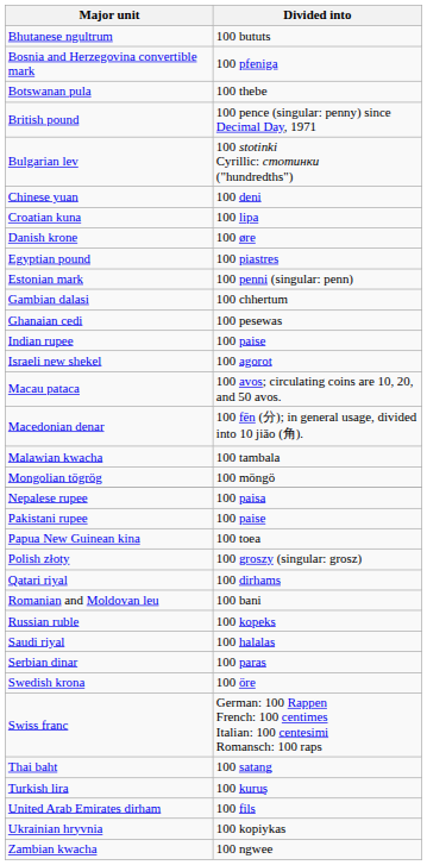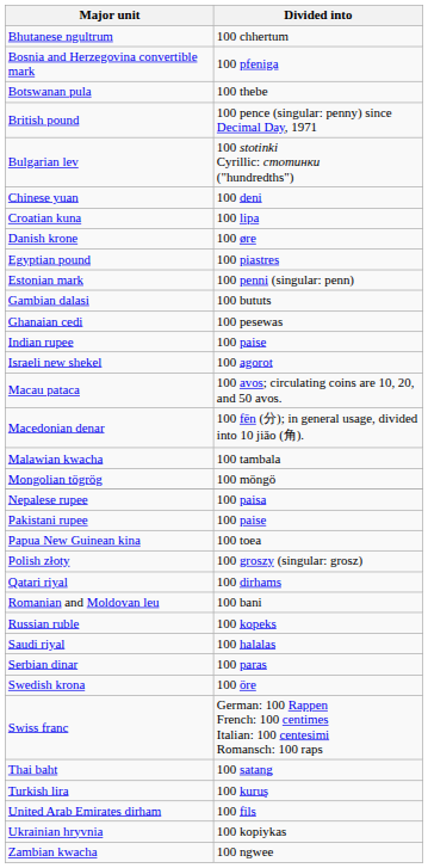 <table class="wikitable">
 <tr>
 <th width=250pt>Major unit</th>
 <th width=250pt>Divided into</th>
 </tr>
 <tr>
 <td><a href='#'>Bhutanese ngultrum</a></td>
-<td>100 bututs</td>
+<td>100 chhertum</td>
 </tr>
 <tr>
 <td><a href='#'>Bosnia and Herzegovina convertible mark</a></td>
 <td>100 <a href='#'>pfeniga</a></td>
 </tr>
 <tr>
 <td><a href='#'>Botswanan pula</a></td>
 <td>100 thebe</td>
 </tr>
 <tr>
 <td><a href='#'>British pound</a></td>
 <td>100 pence (singular: penny) since <a href='#'>Decimal Day</a>, 1971</td>
 </tr>
 <tr>
 <td><a href='#'>Bulgarian lev</a></td>
 <td>100 <em>stotinki</em><br>Cyrillic: <em>стотинки</em><br>("hundredths")</td>
 </tr>
 <tr>
 <td><a href='#'>Chinese yuan</a></td>
 <td>100 <a href='#'>deni</a></td>
 </tr>
 <tr>
 <td><a href='#'>Croatian kuna</a></td>
 <td>100 <a href='#'>lipa</a></td>
 </tr>
 <tr>
 <td><a href='#'>Danish krone</a></td>
 <td>100 <a href='#'>øre</a></td>
 </tr>
 <tr>
 <td><a href='#'>Egyptian pound</a></td>
 <td>100 <a href='#'>piastres</a></td>
 </tr>
 <tr>
 <td><a href='#'>Estonian mark</a></td>
 <td>100 <a href='#'>penni</a> (singular: penn)</td>
 </tr>
 <tr>
 <td><a href='#'>Gambian dalasi</a></td>
-<td>100 chhertum</td>
+<td>100 bututs</td>
 </tr>
 <tr>
 <td><a href='#'>Ghanaian cedi</a></td>
 <td>100 pesewas</td>
 </tr>
 <tr>
 <td><a href='#'>Indian rupee</a></td>
 <td>100 <a href='#'>paise</a></td>
 </tr>
 <tr>
 <td><a href='#'>Israeli new shekel</a></td>
 <td>100 <a href='#'>agorot</a></td>
 </tr>
 <tr>
 <td><a href='#'>Macau pataca</a></td>
 <td>100 <a href='#'>avos</a>; circulating coins are 10, 20, and 50 avos.</td>
 </tr>
 <tr>
 <td><a href='#'>Macedonian denar</a></td>
 <td>100 <a href='#'>fēn</a> (分); in general usage, divided into 10 jiǎo (角).</td>
 </tr>
 <tr>
 <td><a href='#'>Malawian kwacha</a></td>
 <td>100 tambala</td>
 </tr>
 <tr>
 <td><a href='#'>Mongolian tögrög</a></td>
 <td>100 möngö</td>
 </tr>
 <tr>
 </tr>
 <tr>
 <td><a href='#'>Nepalese rupee</a></td>
 <td>100 <a href='#'>paisa</a></td>
 </tr>
 <tr>
 <td><a href='#'>Pakistani rupee</a></td>
 <td>100 <a href='#'>paise</a></td>
 </tr>
 <tr>
 <td><a href='#'>Papua New Guinean kina</a></td>
 <td>100 toea</td>
 </tr>
 <tr>
 <td><a href='#'>Polish złoty</a></td>
 <td>100 <a href='#'>groszy</a> (singular: grosz)</td>
 </tr>
 <tr>
 <td><a href='#'>Qatari riyal</a></td>
 <td>100 <a href='#'>dirhams</a></td>
 </tr>
 <tr>
 <td><a href='#'>Romanian</a> and <a href='#'>Moldovan leu</a></td>
 <td>100 bani</td>
 </tr>
 <tr>
 <td><a href='#'>Russian ruble</a></td>
 <td>100 <a href='#'>kopeks</a></td>
 </tr>
 <tr>
 <td><a href='#'>Saudi riyal</a></td>
 <td>100 <a href='#'>halalas</a></td>
 </tr>
 <tr>
 <td><a href='#'>Serbian dinar</a></td>
 <td>100 <a href='#'>paras</a></td>
 </tr>
 <tr>
 <td><a href='#'>Swedish krona</a></td>
 <td>100 <a href='#'>öre</a></td>
 </tr>
 <tr>
 <td><a href='#'>Swiss franc</a></td>
 <td>German: 100 <a href='#'>Rappen</a><br>French: 100 <a href='#'>centimes</a><br>Italian: 100 <a href='#'>centesimi</a><br>Romansch: 100 raps</td>
 </tr>
 <tr>
 <td><a href='#'>Thai baht</a></td>
 <td>100 <a href='#'>satang</a></td>
 </tr>
 <tr>
 <td><a href='#'>Turkish lira</a></td>
 <td>100 <a href='#'>kuruş</a></td>
 </tr>
 <tr>
 <td><a href='#'>United Arab Emirates dirham</a></td>
 <td>100 <a href='#'>fils</a></td>
 </tr>
 <tr>
 <td><a href='#'>Ukrainian hryvnia</a></td>
 <td>100 kopiykas</td>
 </tr>
 <tr>
 <td><a href='#'>Zambian kwacha</a></td>
 <td>100 ngwee</td>
 </tr>
 </table>
